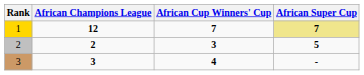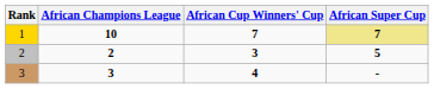 <table class="wikitable" style="text-align:center; font-size:90%;">
 <tr>
 <th>Rank</th>
 <th><a href='#'>African Champions League</a></th>
 <th><a href='#'>African Cup Winners' Cup</a></th>
 <th><a href='#'>African Super Cup</a></th>
 </tr>
 <tr>
 <td style="text-align:center; background:gold;">1</td>
-<td><strong>12</strong></td>
+<td><strong>10</strong></td>
 <td><strong>7</strong></td>
 <td style="background: khaki;"><strong>7</strong></td>
 </tr>
 <tr>
 <td style="text-align:center; background:silver;">2</td>
 <td><strong>2</strong></td>
 <td><strong>3</strong></td>
 <td><strong>5</strong></td>
 </tr>
 <tr>
 <td style="text-align:center; background:#c96;">3</td>
 <td><strong>3</strong></td>
 <td><strong>4</strong></td>
 <td><strong>-</strong></td>
 </tr>
 </table>
